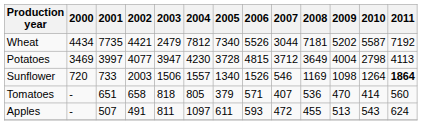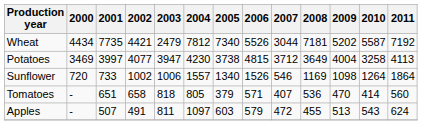 <table class="wikitable">
 <tr>
 <th>Production year</th>
 <th>2000</th>
 <th>2001</th>
 <th>2002</th>
 <th>2003</th>
 <th>2004</th>
 <th>2005</th>
 <th>2006</th>
 <th>2007</th>
 <th>2008</th>
 <th>2009</th>
 <th>2010</th>
 <th>2011</th>
 </tr>
 <tr>
 <td>Wheat</td>
 <td>4434</td>
 <td>7735</td>
 <td>4421</td>
 <td>2479</td>
 <td>7812</td>
 <td>7340</td>
 <td>5526</td>
 <td>3044</td>
 <td>7181</td>
 <td>5202</td>
 <td>5587</td>
 <td>7192</td>
 </tr>
 <tr>
 <td>Potatoes</td>
 <td>3469</td>
 <td>3997</td>
 <td>4077</td>
 <td>3947</td>
 <td>4230</td>
-<td>3728</td>
+<td>3738</td>
 <td>4815</td>
 <td>3712</td>
 <td>3649</td>
 <td>4004</td>
-<td>2798</td>
+<td>3258</td>
 <td>4113</td>
 </tr>
 <tr>
 <td>Sunflower</td>
 <td>720</td>
 <td>733</td>
-<td>2003</td>
-<td>1506</td>
+<td>1002</td>
+<td>1006</td>
 <td>1557</td>
 <td>1340</td>
 <td>1526</td>
 <td>546</td>
 <td>1169</td>
 <td>1098</td>
 <td>1264</td>
-<td><strong>1864</strong></td>
+<td>1864</td>
 </tr>
 <tr>
 <td>Tomatoes</td>
 <td>-</td>
 <td>651</td>
 <td>658</td>
 <td>818</td>
 <td>805</td>
 <td>379</td>
 <td>571</td>
 <td>407</td>
 <td>536</td>
 <td>470</td>
 <td>414</td>
 <td>560</td>
 </tr>
 <tr>
 <td>Apples</td>
 <td>-</td>
 <td>507</td>
 <td>491</td>
 <td>811</td>
 <td>1097</td>
-<td>611</td>
-<td>593</td>
+<td>603</td>
+<td>579</td>
 <td>472</td>
 <td>455</td>
 <td>513</td>
 <td>543</td>
 <td>624</td>
 </tr>
 <tr>
 </tr>
 </table>
